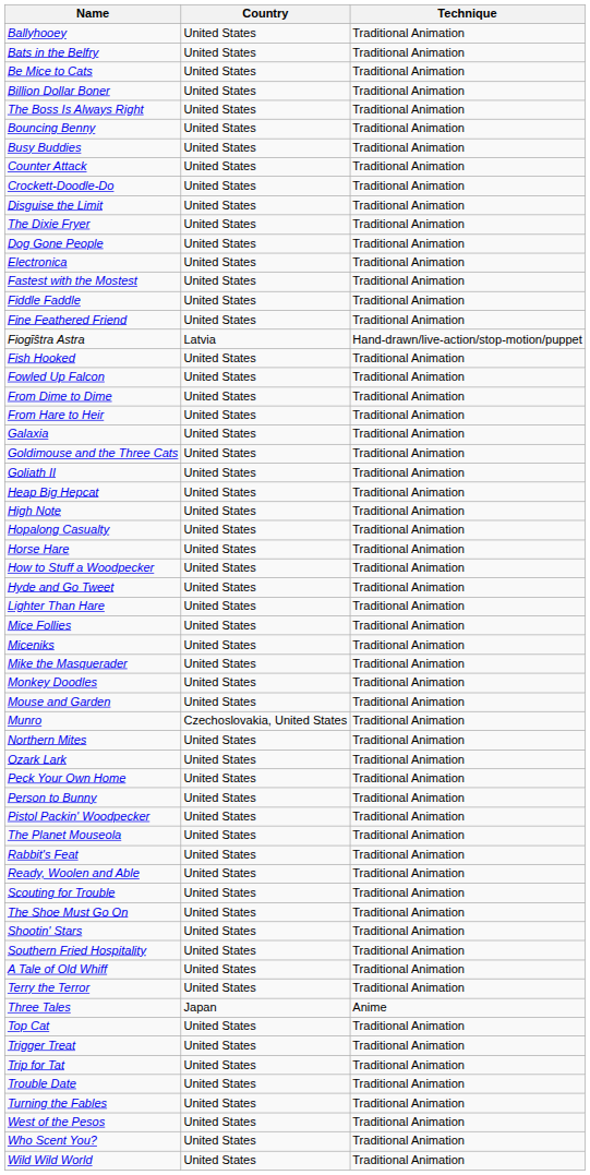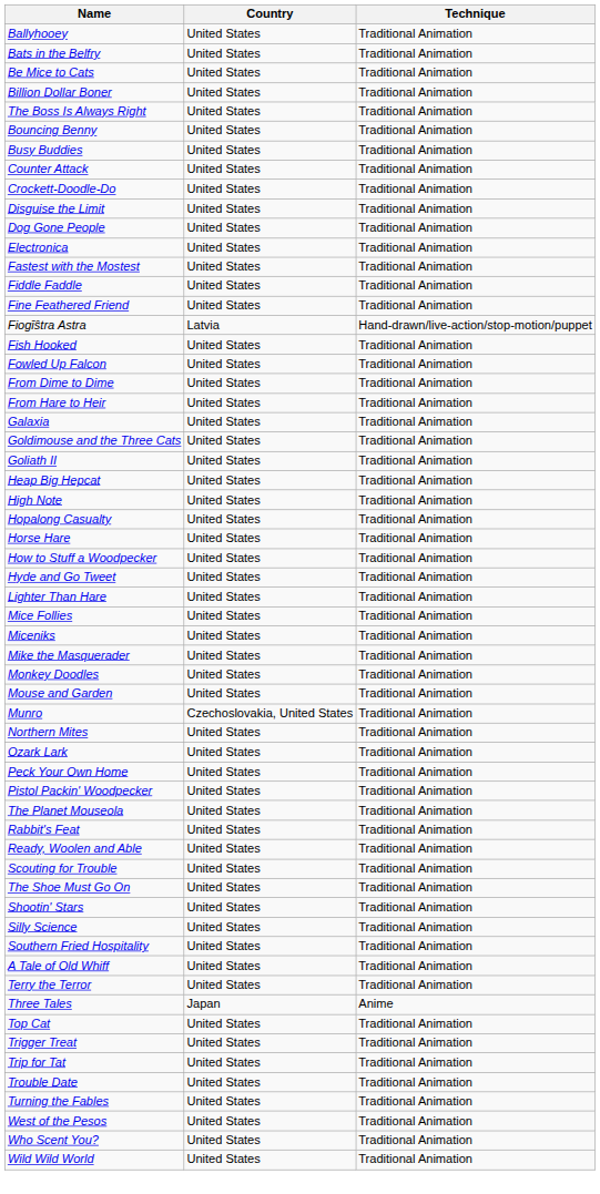 <table class="wikitable sortable">
 <tr>
 <th>Name</th>
 <th>Country</th>
 <th>Technique</th>
 </tr>
 <tr>
 <td><em><a href='#'>Ballyhooey</a></em></td>
 <td>United States</td>
 <td>Traditional Animation</td>
 </tr>
 <tr>
 <td><em><a href='#'>Bats in the Belfry</a></em></td>
 <td>United States</td>
 <td>Traditional Animation</td>
 </tr>
 <tr>
 <td><em><a href='#'>Be Mice to Cats</a></em></td>
 <td>United States</td>
 <td>Traditional Animation</td>
 </tr>
 <tr>
 <td><em><a href='#'>Billion Dollar Boner</a></em></td>
 <td>United States</td>
 <td>Traditional Animation</td>
 </tr>
 <tr>
 <td><em><a href='#'>The Boss Is Always Right</a></em></td>
 <td>United States</td>
 <td>Traditional Animation</td>
 </tr>
 <tr>
 <td><em><a href='#'>Bouncing Benny</a></em></td>
 <td>United States</td>
 <td>Traditional Animation</td>
 </tr>
 <tr>
 <td><em><a href='#'>Busy Buddies</a></em></td>
 <td>United States</td>
 <td>Traditional Animation</td>
 </tr>
 <tr>
 <td><em><a href='#'>Counter Attack</a></em></td>
 <td>United States</td>
 <td>Traditional Animation</td>
 </tr>
 <tr>
 <td><em><a href='#'>Crockett-Doodle-Do</a></em></td>
 <td>United States</td>
 <td>Traditional Animation</td>
 </tr>
 <tr>
 <td><em><a href='#'>Disguise the Limit</a></em></td>
-<td>United States</td>
-<td>Traditional Animation</td>
-</tr>
-<tr>
-<td><em><a href='#'>The Dixie Fryer</a></em></td>
 <td>United States</td>
 <td>Traditional Animation</td>
 </tr>
 <tr>
 <td><em><a href='#'>Dog Gone People</a></em></td>
 <td>United States</td>
 <td>Traditional Animation</td>
 </tr>
 <tr>
 <td><em><a href='#'>Electronica</a></em></td>
 <td>United States</td>
 <td>Traditional Animation</td>
 </tr>
 <tr>
 <td><em><a href='#'>Fastest with the Mostest</a></em></td>
 <td>United States</td>
 <td>Traditional Animation</td>
 </tr>
 <tr>
 <td><em><a href='#'>Fiddle Faddle</a></em></td>
 <td>United States</td>
 <td>Traditional Animation</td>
 </tr>
 <tr>
 <td><em><a href='#'>Fine Feathered Friend</a></em></td>
 <td>United States</td>
 <td>Traditional Animation</td>
 </tr>
 <tr>
 <td><em>Fiogīŝtra Astra</em></td>
 <td>Latvia</td>
 <td>Hand-drawn/live-action/stop-motion/puppet</td>
 </tr>
 <tr>
 <td><em><a href='#'>Fish Hooked</a></em></td>
 <td>United States</td>
 <td>Traditional Animation</td>
 </tr>
 <tr>
 <td><em><a href='#'>Fowled Up Falcon</a></em></td>
 <td>United States</td>
 <td>Traditional Animation</td>
 </tr>
 <tr>
 <td><em><a href='#'>From Dime to Dime</a></em></td>
 <td>United States</td>
 <td>Traditional Animation</td>
 </tr>
 <tr>
 <td><em><a href='#'>From Hare to Heir</a></em></td>
 <td>United States</td>
 <td>Traditional Animation</td>
 </tr>
 <tr>
 <td><em><a href='#'>Galaxia</a></em></td>
 <td>United States</td>
 <td>Traditional Animation</td>
 </tr>
 <tr>
 <td><em><a href='#'>Goldimouse and the Three Cats</a></em></td>
 <td>United States</td>
 <td>Traditional Animation</td>
 </tr>
 <tr>
 <td><em><a href='#'>Goliath II</a></em></td>
 <td>United States</td>
 <td>Traditional Animation</td>
 </tr>
 <tr>
 <td><em><a href='#'>Heap Big Hepcat</a></em></td>
 <td>United States</td>
 <td>Traditional Animation</td>
 </tr>
 <tr>
 <td><em><a href='#'>High Note</a></em></td>
 <td>United States</td>
 <td>Traditional Animation</td>
 </tr>
 <tr>
 <td><em><a href='#'>Hopalong Casualty</a></em></td>
 <td>United States</td>
 <td>Traditional Animation</td>
 </tr>
 <tr>
 <td><em><a href='#'>Horse Hare</a></em></td>
 <td>United States</td>
 <td>Traditional Animation</td>
 </tr>
 <tr>
 <td><em><a href='#'>How to Stuff a Woodpecker</a></em></td>
 <td>United States</td>
 <td>Traditional Animation</td>
 </tr>
 <tr>
 <td><em><a href='#'>Hyde and Go Tweet</a></em></td>
 <td>United States</td>
 <td>Traditional Animation</td>
 </tr>
 <tr>
 <td><em><a href='#'>Lighter Than Hare</a></em></td>
 <td>United States</td>
 <td>Traditional Animation</td>
 </tr>
 <tr>
 <td><em><a href='#'>Mice Follies</a></em></td>
 <td>United States</td>
 <td>Traditional Animation</td>
 </tr>
 <tr>
 <td><em><a href='#'>Miceniks</a></em></td>
 <td>United States</td>
 <td>Traditional Animation</td>
 </tr>
 <tr>
 <td><em><a href='#'>Mike the Masquerader</a></em></td>
 <td>United States</td>
 <td>Traditional Animation</td>
 </tr>
 <tr>
 <td><em><a href='#'>Monkey Doodles</a></em></td>
 <td>United States</td>
 <td>Traditional Animation</td>
 </tr>
 <tr>
 <td><em><a href='#'>Mouse and Garden</a></em></td>
 <td>United States</td>
 <td>Traditional Animation</td>
 </tr>
 <tr>
 <td><em><a href='#'>Munro</a></em></td>
 <td>Czechoslovakia, United States</td>
 <td>Traditional Animation</td>
 </tr>
 <tr>
 <td><em><a href='#'>Northern Mites</a></em></td>
 <td>United States</td>
 <td>Traditional Animation</td>
 </tr>
 <tr>
 <td><em><a href='#'>Ozark Lark</a></em></td>
 <td>United States</td>
 <td>Traditional Animation</td>
 </tr>
 <tr>
 <td><em><a href='#'>Peck Your Own Home</a></em></td>
 <td>United States</td>
 <td>Traditional Animation</td>
 </tr>
 <tr>
-<td><em><a href='#'>Person to Bunny</a></em></td>
-<td>United States</td>
-<td>Traditional Animation</td>
-</tr>
-<tr>
 <td><em><a href='#'>Pistol Packin' Woodpecker</a></em></td>
 <td>United States</td>
 <td>Traditional Animation</td>
 </tr>
 <tr>
 <td><em><a href='#'>The Planet Mouseola</a></em></td>
 <td>United States</td>
 <td>Traditional Animation</td>
 </tr>
 <tr>
 <td><em><a href='#'>Rabbit's Feat</a></em></td>
 <td>United States</td>
 <td>Traditional Animation</td>
 </tr>
 <tr>
 <td><em><a href='#'>Ready, Woolen and Able</a></em></td>
 <td>United States</td>
 <td>Traditional Animation</td>
 </tr>
 <tr>
 <td><em><a href='#'>Scouting for Trouble</a></em></td>
 <td>United States</td>
 <td>Traditional Animation</td>
 </tr>
 <tr>
 <td><em><a href='#'>The Shoe Must Go On</a></em></td>
 <td>United States</td>
 <td>Traditional Animation</td>
 </tr>
 <tr>
 <td><em><a href='#'>Shootin' Stars</a></em></td>
+<td>United States</td>
+<td>Traditional Animation</td>
+</tr>
+<tr>
+<td><em><a href='#'>Silly Science</a></em></td>
 <td>United States</td>
 <td>Traditional Animation</td>
 </tr>
 <tr>
 <td><em><a href='#'>Southern Fried Hospitality</a></em></td>
 <td>United States</td>
 <td>Traditional Animation</td>
 </tr>
 <tr>
 <td><em><a href='#'>A Tale of Old Whiff</a></em></td>
 <td>United States</td>
 <td>Traditional Animation</td>
 </tr>
 <tr>
 <td><em><a href='#'>Terry the Terror</a></em></td>
 <td>United States</td>
 <td>Traditional Animation</td>
 </tr>
 <tr>
 <td><em><a href='#'>Three Tales</a></em></td>
 <td>Japan</td>
 <td>Anime</td>
 </tr>
 <tr>
 <td><em><a href='#'>Top Cat</a></em></td>
 <td>United States</td>
 <td>Traditional Animation</td>
 </tr>
 <tr>
 <td><em><a href='#'>Trigger Treat</a></em></td>
 <td>United States</td>
 <td>Traditional Animation</td>
 </tr>
 <tr>
 <td><em><a href='#'>Trip for Tat</a></em></td>
 <td>United States</td>
 <td>Traditional Animation</td>
 </tr>
 <tr>
 <td><em><a href='#'>Trouble Date</a></em></td>
 <td>United States</td>
 <td>Traditional Animation</td>
 </tr>
 <tr>
 <td><em><a href='#'>Turning the Fables</a></em></td>
 <td>United States</td>
 <td>Traditional Animation</td>
 </tr>
 <tr>
 <td><em><a href='#'>West of the Pesos</a></em></td>
 <td>United States</td>
 <td>Traditional Animation</td>
 </tr>
 <tr>
 <td><em><a href='#'>Who Scent You?</a></em></td>
 <td>United States</td>
 <td>Traditional Animation</td>
 </tr>
 <tr>
 <td><em><a href='#'>Wild Wild World</a></em></td>
 <td>United States</td>
 <td>Traditional Animation</td>
 </tr>
 </table>
